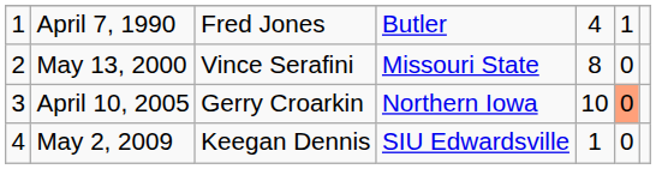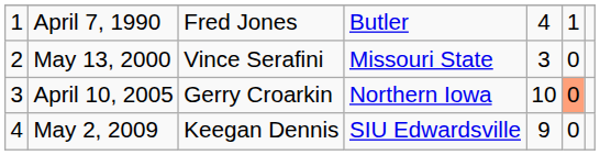 <table class="wikitable plainrowheaders">
 <tr>
 </tr>
 <tr>
 <td align="center">1</td>
 <td>April 7, 1990</td>
 <td>Fred Jones </td>
 <td><a href='#'>Butler</a></td>
 <td align="center">4</td>
 <td align="center">1</td>
 <td></td>
 </tr>
 <tr>
 <td align="center">2</td>
 <td>May 13, 2000</td>
 <td>Vince Serafini </td>
 <td><a href='#'>Missouri State</a></td>
-<td align="center">8</td>
+<td align="center">3</td>
 <td align="center">0</td>
 <td></td>
 </tr>
 <tr>
 <td align="center">3</td>
 <td>April 10, 2005</td>
 <td>Gerry Croarkin </td>
 <td><a href='#'>Northern Iowa</a></td>
 <td align="center">10</td>
 <td align="center" style="background: lightsalmon;">0</td>
 <td></td>
 </tr>
 <tr>
 <td align="center">4</td>
 <td>May 2, 2009</td>
 <td>Keegan Dennis </td>
 <td><a href='#'>SIU Edwardsville</a></td>
-<td align="center">1</td>
+<td align="center">9</td>
 <td align="center">0</td>
 <td></td>
 </tr>
 </table>
